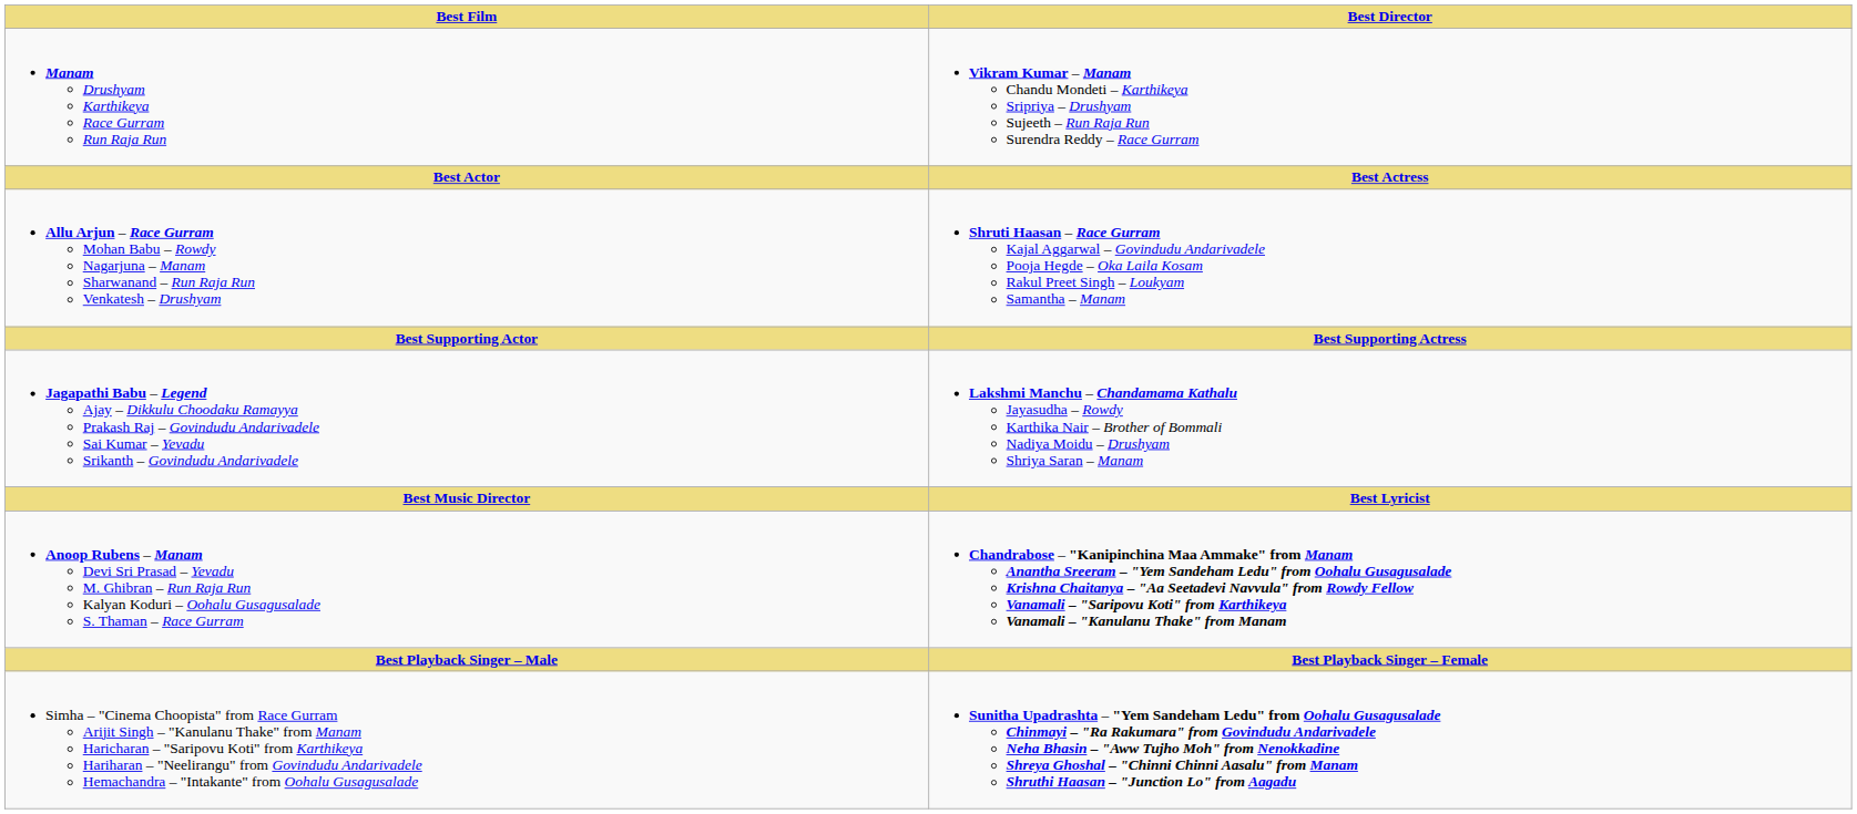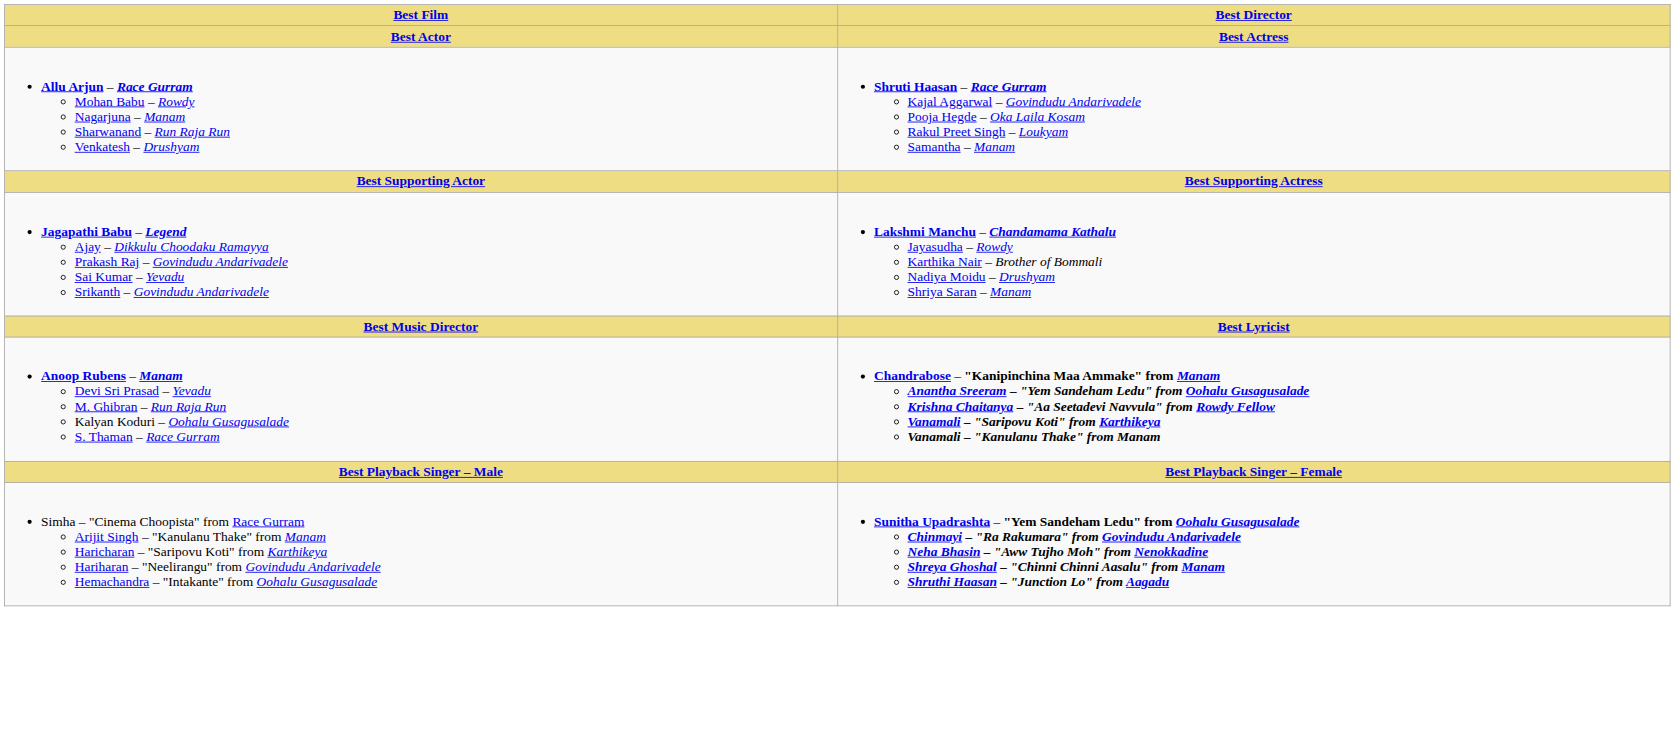 <table class="wikitable" width=100% |>
 <tr>
 <th !  style="background:#eedd82; text-align:center; width:50%;"><a href='#'>Best Film</a></th>
 <th !  style="background:#eedd82; text-align:center; width:50%;"><a href='#'>Best Director</a></th>
-</tr>
-<tr>
-<td valign="top"><br><ul><li><em><a href='#'><strong>Manam</strong></a></em><ul><li><em><a href='#'>Drushyam</a></em></li><li><em><a href='#'>Karthikeya</a></em></li><li><em><a href='#'>Race Gurram</a></em></li><li><em><a href='#'>Run Raja Run</a></em></li></ul></li></ul></td>
-<td valign="top"><br><ul><li><strong><a href='#'>Vikram Kumar</a></strong> – <strong><em><a href='#'>Manam</a></em></strong><ul><li>Chandu Mondeti – <em><a href='#'>Karthikeya</a></em></li><li><a href='#'>Sripriya</a> – <em><a href='#'>Drushyam</a></em></li><li>Sujeeth – <em><a href='#'>Run Raja Run</a></em></li><li>Surendra Reddy – <em><a href='#'>Race Gurram</a></em></li></ul></li></ul></td>
 </tr>
 <tr>
 <th ! style="background:#eedd82; text-align:center;"><a href='#'>Best Actor</a></th>
 <th ! style="background:#eedd82; text-align:center;"><a href='#'>Best Actress</a></th>
 </tr>
 <tr>
 <td><br><ul><li><strong><a href='#'>Allu Arjun</a></strong> – <strong><em><a href='#'>Race Gurram</a></em></strong><ul><li><a href='#'>Mohan Babu</a> – <em><a href='#'>Rowdy</a></em></li><li><a href='#'>Nagarjuna</a> –  <em><a href='#'>Manam</a></em></li><li><a href='#'>Sharwanand</a> – <em><a href='#'>Run Raja Run</a></em></li><li><a href='#'>Venkatesh</a> – <em><a href='#'>Drushyam</a></em></li></ul></li></ul></td>
 <td><br><ul><li><strong><a href='#'>Shruti Haasan</a></strong> – <strong><em><a href='#'>Race Gurram</a></em></strong><ul><li><a href='#'>Kajal Aggarwal</a> – <em><a href='#'>Govindudu Andarivadele</a></em></li><li><a href='#'>Pooja Hegde</a> – <em><a href='#'>Oka Laila Kosam</a></em></li><li><a href='#'>Rakul Preet Singh</a> – <em><a href='#'>Loukyam</a></em></li><li><a href='#'>Samantha</a> – <em><a href='#'>Manam</a></em></li></ul></li></ul></td>
 </tr>
 <tr>
 <th ! style="background:#eedd82; text-align:center;"><a href='#'>Best Supporting Actor</a></th>
 <th ! style="background:#eedd82; text-align:center;"><a href='#'>Best Supporting Actress</a></th>
 </tr>
 <tr>
 <td><br><ul><li><strong><a href='#'>Jagapathi Babu</a></strong> – <strong><em><a href='#'>Legend</a></em></strong><ul><li><a href='#'>Ajay</a> – <em><a href='#'>Dikkulu Choodaku Ramayya</a></em></li><li><a href='#'>Prakash Raj</a> – <em><a href='#'>Govindudu Andarivadele</a></em></li><li><a href='#'>Sai Kumar</a> – <em><a href='#'>Yevadu</a></em></li><li><a href='#'>Srikanth</a> – <em><a href='#'>Govindudu Andarivadele</a></em></li></ul></li></ul></td>
 <td><br><ul><li><strong><a href='#'>Lakshmi Manchu</a></strong> – <strong><em><a href='#'>Chandamama Kathalu</a></em></strong><ul><li><a href='#'>Jayasudha</a> – <em><a href='#'>Rowdy</a></em></li><li><a href='#'>Karthika Nair</a> – <em>Brother of Bommali</em></li><li><a href='#'>Nadiya Moidu</a> – <em><a href='#'>Drushyam</a></em></li><li><a href='#'>Shriya Saran</a> – <em><a href='#'>Manam</a></em></li></ul></li></ul></td>
 </tr>
 <tr>
 <th ! style="background:#eedd82; text-align:center;"><a href='#'>Best Music Director</a></th>
 <th ! style="background:#eedd82; text-align:center;"><a href='#'>Best Lyricist</a></th>
 </tr>
 <tr>
 <td><br><ul><li><strong><a href='#'>Anoop Rubens</a></strong> – <strong><em><a href='#'>Manam</a></em></strong><ul><li><a href='#'>Devi Sri Prasad</a> – <em><a href='#'>Yevadu</a></em></li><li><a href='#'>M. Ghibran</a> – <em><a href='#'>Run Raja Run</a></em></li><li>Kalyan Koduri – <em><a href='#'>Oohalu Gusagusalade</a></em></li><li><a href='#'>S. Thaman</a> – <em><a href='#'>Race Gurram</a></em></li></ul></li></ul></td>
 <td><br><ul><li><a href='#'><strong>Chandrabose</strong></a> – <strong>"Kanipinchina Maa Ammake" from <em><a href='#'>Manam</a><strong><em><ul><li><a href='#'>Anantha Sreeram</a> –  "Yem Sandeham Ledu" from </em><a href='#'>Oohalu Gusagusalade</a><em></li><li><a href='#'>Krishna Chaitanya</a> – "Aa Seetadevi Navvula" from </em><a href='#'>Rowdy Fellow</a><em></li><li><a href='#'>Vanamali</a> – "Saripovu Koti" from </em><a href='#'>Karthikeya</a><em></li><li>Vanamali – "Kanulanu Thake" from </em>Manam<em></li></ul></li></ul></td>
 </tr>
 <tr>
 <th ! style="background:#eedd82; text-align:center;"><a href='#'>Best Playback Singer – Male</a></th>
 <th ! style="background:#eedd82; text-align:center;"><a href='#'>Best Playback Singer – Female</a></th>
 </tr>
 <tr>
 <td><br><ul><li></strong>Simha – "Cinema Choopista" from </em><a href='#'>Race Gurram</a></em></strong><ul><li><a href='#'>Arijit Singh</a> – "Kanulanu Thake" from <em><a href='#'>Manam</a></em></li><li><a href='#'>Haricharan</a> – "Saripovu Koti" from <em><a href='#'>Karthikeya</a></em></li><li><a href='#'>Hariharan</a> – "Neelirangu" from <em><a href='#'>Govindudu Andarivadele</a></em></li><li><a href='#'>Hemachandra</a> – "Intakante" from <em><a href='#'>Oohalu Gusagusalade</a></em></li></ul></li></ul></td>
 <td><br><ul><li><strong><a href='#'>Sunitha Upadrashta</a></strong> – <strong>"Yem Sandeham Ledu"  from <em><a href='#'>Oohalu Gusagusalade</a><strong><em><ul><li><a href='#'>Chinmayi</a> – "Ra Rakumara" from </em><a href='#'>Govindudu Andarivadele</a><em></li><li><a href='#'>Neha Bhasin</a> – "Aww Tujho Moh" from </em><a href='#'>Nenokkadine</a><em></li><li><a href='#'>Shreya Ghoshal</a> – "Chinni Chinni Aasalu" from </em><a href='#'>Manam</a><em></li><li><a href='#'>Shruthi Haasan</a> – "Junction Lo" from </em><a href='#'>Aagadu</a><em></li></ul></li></ul></td>
 </tr>
 </table>
